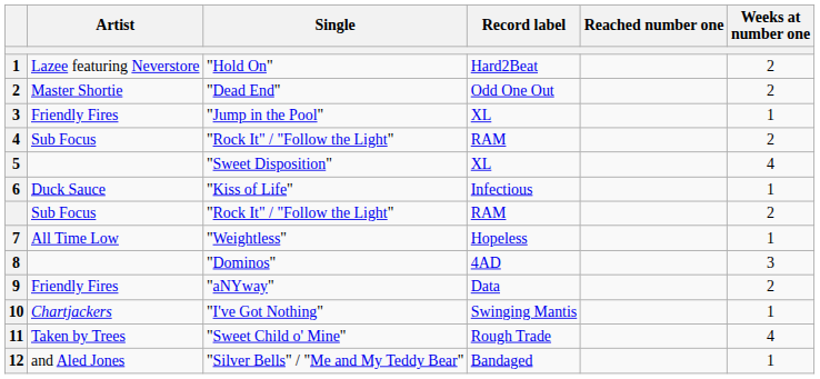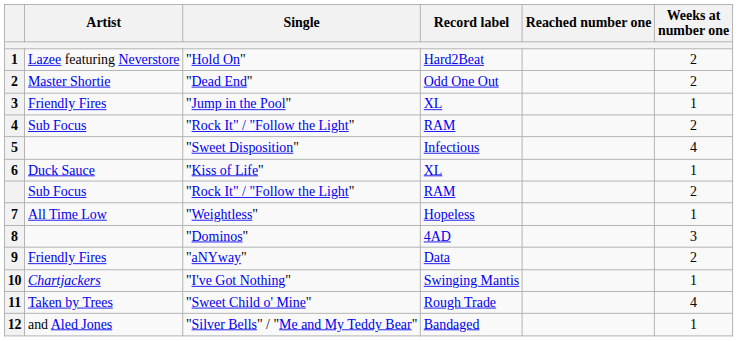 <table class="wikitable plainrowheaders sortable">
 <tr>
 <th scope=col></th>
 <th scope=col>Artist</th>
 <th scope=col>Single</th>
 <th scope=col>Record label</th>
 <th scope=col>Reached number one</th>
 <th scope=col>Weeks at<br>number one</th>
 </tr>
 <tr class=unsortable>
 <th scope=row style="text-align:center;" colspan=6></th>
 </tr>
 <tr>
 <th scope=row style="text-align:center;">1</th>
 <td><a href='#'>Lazee</a> featuring <a href='#'>Neverstore</a></td>
 <td>"<a href='#'>Hold On</a>"</td>
 <td><a href='#'>Hard2Beat</a></td>
 <td></td>
 <td align=center>2</td>
 </tr>
 <tr>
 <th scope=row style="text-align:center;">2</th>
 <td><a href='#'>Master Shortie</a></td>
 <td>"<a href='#'>Dead End</a>"</td>
 <td><a href='#'>Odd One Out</a></td>
 <td></td>
 <td align=center>2</td>
 </tr>
 <tr>
 <th scope=row style="text-align:center;">3</th>
 <td><a href='#'>Friendly Fires</a></td>
 <td>"<a href='#'>Jump in the Pool</a>"</td>
 <td><a href='#'>XL</a></td>
 <td></td>
 <td align=center>1</td>
 </tr>
 <tr>
 <th scope=row style="text-align:center;">4</th>
 <td><a href='#'>Sub Focus</a></td>
 <td>"<a href='#'>Rock It" / "Follow the Light</a>"</td>
 <td><a href='#'>RAM</a></td>
 <td></td>
 <td align=center>2</td>
 </tr>
 <tr>
 <th scope=row style="text-align:center;">5</th>
 <td></td>
 <td>"<a href='#'>Sweet Disposition</a>"</td>
-<td><a href='#'>XL</a></td>
+<td><a href='#'>Infectious</a></td>
 <td></td>
 <td align=center>4</td>
 </tr>
 <tr>
 <th scope=row style="text-align:center;">6</th>
 <td><a href='#'>Duck Sauce</a></td>
 <td>"<a href='#'>Kiss of Life</a>"</td>
-<td><a href='#'>Infectious</a></td>
+<td><a href='#'>XL</a></td>
 <td></td>
 <td align=center>1</td>
 </tr>
 <tr>
 <th scope=row style="text-align:center;"></th>
 <td><a href='#'>Sub Focus</a></td>
 <td>"<a href='#'>Rock It" / "Follow the Light</a>"</td>
 <td><a href='#'>RAM</a></td>
 <td></td>
 <td align=center>2</td>
 </tr>
 <tr>
 <th scope=row style="text-align:center;">7</th>
 <td><a href='#'>All Time Low</a></td>
 <td>"<a href='#'>Weightless</a>"</td>
 <td><a href='#'>Hopeless</a></td>
 <td></td>
 <td align=center>1</td>
 </tr>
 <tr>
 <th scope=row style="text-align:center;">8</th>
 <td></td>
 <td>"<a href='#'>Dominos</a>"</td>
 <td><a href='#'>4AD</a></td>
 <td></td>
 <td align=center>3</td>
 </tr>
 <tr>
 <th scope=row style="text-align:center;">9</th>
 <td><a href='#'>Friendly Fires</a></td>
 <td>"<a href='#'>aNYway</a>"</td>
 <td><a href='#'>Data</a></td>
 <td></td>
 <td align=center>2</td>
 </tr>
 <tr>
 <th scope=row style="text-align:center;">10</th>
 <td><em><a href='#'>Chartjackers</a></em></td>
 <td>"<a href='#'>I've Got Nothing</a>"</td>
 <td><a href='#'>Swinging Mantis</a></td>
 <td></td>
 <td align=center>1</td>
 </tr>
 <tr>
 <th scope=row style="text-align:center;">11</th>
 <td><a href='#'>Taken by Trees</a></td>
 <td>"<a href='#'>Sweet Child o' Mine</a>"</td>
 <td><a href='#'>Rough Trade</a></td>
 <td></td>
 <td align=center>4</td>
 </tr>
 <tr>
 <th scope=row style="text-align:center;">12</th>
 <td> and <a href='#'>Aled Jones</a></td>
 <td>"<a href='#'>Silver Bells</a>" / "<a href='#'>Me and My Teddy Bear</a>"</td>
 <td><a href='#'>Bandaged</a></td>
 <td></td>
 <td align=center>1</td>
 </tr>
 </table>
